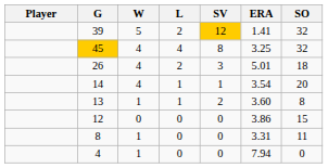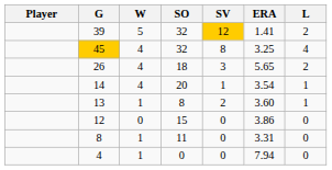 <table class="wikitable sortable">
 <tr>
 <th bgcolor="#DDDDFF" width="16%">Player</th>
 <th bgcolor="#DDDDFF" width="9%">G</th>
 <th bgcolor="#DDDDFF" width="9%">W</th>
-<th bgcolor="#DDDDFF" width="9%">L</th>
+<th bgcolor="#DDDDFF" width="9%">SO</th>
 <th bgcolor="#DDDDFF" width="9%">SV</th>
 <th bgcolor="#DDDDFF" width="9%">ERA</th>
-<th bgcolor="#DDDDFF" width="9%">SO</th>
+<th bgcolor="#DDDDFF" width="9%">L</th>
 </tr>
 <tr align="center">
 <td></td>
 <td>39</td>
 <td>5</td>
-<td>2</td>
+<td>32</td>
 <td bgcolor=#ffcc00>12</td>
 <td>1.41</td>
-<td>32</td>
+<td>2</td>
 </tr>
 <tr align=center>
 <td></td>
 <td bgcolor=#ffcc00>45</td>
 <td>4</td>
-<td>4</td>
+<td>32</td>
 <td>8</td>
 <td>3.25</td>
-<td>32</td>
+<td>4</td>
 </tr>
 <tr align="center">
 <td></td>
 <td>26</td>
 <td>4</td>
+<td>18</td>
+<td>3</td>
+<td>5.65</td>
 <td>2</td>
-<td>3</td>
-<td>5.01</td>
-<td>18</td>
 </tr>
 <tr align="center">
 <td></td>
 <td>14</td>
 <td>4</td>
-<td>1</td>
+<td>20</td>
 <td>1</td>
 <td>3.54</td>
-<td>20</td>
+<td>1</td>
 </tr>
 <tr align="center">
 <td></td>
 <td>13</td>
 <td>1</td>
-<td>1</td>
+<td>8</td>
 <td>2</td>
 <td>3.60</td>
-<td>8</td>
+<td>1</td>
 </tr>
 <tr align="center">
 <td></td>
 <td>12</td>
 <td>0</td>
-<td>0</td>
+<td>15</td>
 <td>0</td>
 <td>3.86</td>
-<td>15</td>
+<td>0</td>
 </tr>
 <tr align="center">
 <td></td>
 <td>8</td>
 <td>1</td>
-<td>0</td>
+<td>11</td>
 <td>0</td>
 <td>3.31</td>
-<td>11</td>
+<td>0</td>
 </tr>
 <tr align="center">
 <td></td>
 <td>4</td>
 <td>1</td>
 <td>0</td>
 <td>0</td>
 <td>7.94</td>
 <td>0</td>
 </tr>
 </table>
